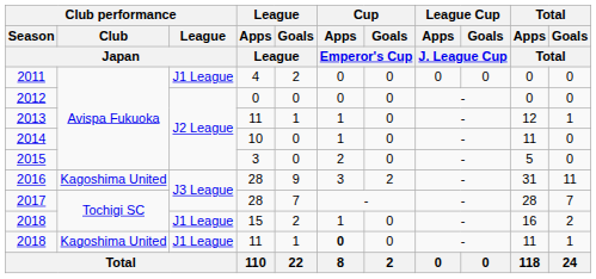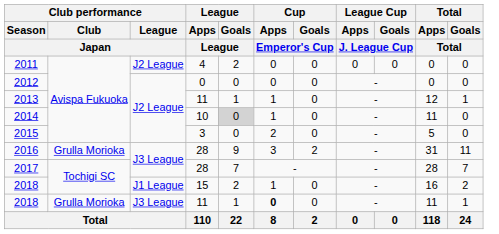 <table class="wikitable" style="text-align:center;">
 <tr>
 <th colspan=3>Club performance</th>
 <th colspan=2>League</th>
 <th colspan=2>Cup</th>
 <th colspan=2>League Cup</th>
 <th colspan=2>Total</th>
 </tr>
 <tr>
 <th>Season</th>
 <th>Club</th>
 <th>League</th>
 <th>Apps</th>
 <th>Goals</th>
 <th>Apps</th>
 <th>Goals</th>
 <th>Apps</th>
 <th>Goals</th>
 <th>Apps</th>
 <th>Goals</th>
 </tr>
 <tr>
 <th colspan=3>Japan</th>
 <th colspan=2>League</th>
 <th colspan=2><a href='#'>Emperor's Cup</a></th>
 <th colspan=2><a href='#'>J. League Cup</a></th>
 <th colspan=2>Total</th>
 </tr>
 <tr>
 <td><a href='#'>2011</a></td>
 <td rowspan=5><a href='#'>Avispa Fukuoka</a></td>
-<td><a href='#'>J1 League</a></td>
+<td><a href='#'>J2 League</a></td>
 <td>4</td>
 <td>2</td>
 <td>0</td>
 <td>0</td>
 <td>0</td>
 <td>0</td>
 <td>0</td>
 <td>0</td>
 </tr>
 <tr>
 <td><a href='#'>2012</a></td>
 <td rowspan=4><a href='#'>J2 League</a></td>
 <td>0</td>
 <td>0</td>
 <td>0</td>
 <td>0</td>
 <td colspan="2">-</td>
 <td>0</td>
 <td>0</td>
 </tr>
 <tr>
 <td><a href='#'>2013</a></td>
 <td>11</td>
 <td>1</td>
 <td>1</td>
 <td>0</td>
 <td colspan="2">-</td>
 <td>12</td>
 <td>1</td>
 </tr>
 <tr>
 <td><a href='#'>2014</a></td>
 <td>10</td>
-<td>0</td>
+<td style="background: lightgrey;">0</td>
 <td>1</td>
 <td>0</td>
 <td colspan="2">-</td>
 <td>11</td>
 <td>0</td>
 </tr>
 <tr>
 <td><a href='#'>2015</a></td>
 <td>3</td>
 <td>0</td>
 <td>2</td>
 <td>0</td>
 <td colspan="2">-</td>
 <td>5</td>
 <td>0</td>
 </tr>
 <tr>
 <td><a href='#'>2016</a></td>
-<td rowspan=1><a href='#'>Kagoshima United</a></td>
+<td><a href='#'>Grulla Morioka</a></td>
 <td rowspan="2"><a href='#'>J3 League</a></td>
 <td>28</td>
 <td>9</td>
 <td>3</td>
 <td>2</td>
 <td colspan="2">-</td>
 <td>31</td>
 <td>11</td>
 </tr>
 <tr>
 <td><a href='#'>2017</a></td>
 <td rowspan="2"><a href='#'>Tochigi SC</a></td>
 <td>28</td>
 <td>7</td>
 <td colspan="2">-</td>
 <td colspan="2">-</td>
 <td>28</td>
 <td>7</td>
 </tr>
 <tr>
 <td><a href='#'>2018</a></td>
 <td><a href='#'>J1 League</a></td>
 <td>15</td>
 <td>2</td>
 <td>1</td>
 <td>0</td>
 <td colspan="2">-</td>
 <td>16</td>
 <td>2</td>
 </tr>
 <tr>
 <td><a href='#'>2018</a></td>
-<td rowspan=1><a href='#'>Kagoshima United</a></td>
-<td><a href='#'>J1 League</a></td>
+<td><a href='#'>Grulla Morioka</a></td>
+<td><a href='#'>J3 League</a></td>
 <td>11</td>
 <td>1</td>
 <td><strong>0</strong></td>
 <td>0</td>
 <td colspan="2">-</td>
 <td>11</td>
 <td>1</td>
 </tr>
 <tr>
 <th colspan=3>Total</th>
 <th>110</th>
 <th>22</th>
 <th>8</th>
 <th>2</th>
 <th>0</th>
 <th>0</th>
 <th>118</th>
 <th>24</th>
 </tr>
 </table>
